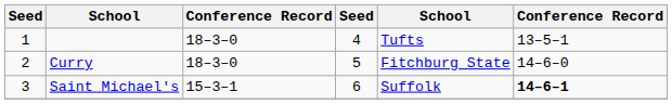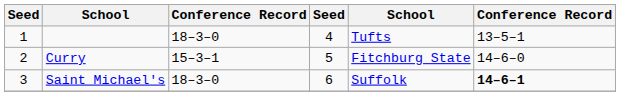 <table class="wikitable">
 <tr>
 <th>Seed</th>
 <th>School</th>
 <th>Conference Record</th>
 <th>Seed</th>
 <th>School</th>
 <th>Conference Record</th>
 </tr>
 <tr>
 <td align=center>1</td>
 <td><a href='#'></a></td>
 <td>18–3–0</td>
 <td align=center>4</td>
 <td><a href='#'>Tufts</a></td>
 <td>13–5–1</td>
 </tr>
 <tr>
 <td align=center>2</td>
 <td><a href='#'>Curry</a></td>
-<td>18–3–0</td>
+<td>15–3–1</td>
 <td align=center>5</td>
 <td><a href='#'>Fitchburg State</a></td>
 <td>14–6–0</td>
 </tr>
 <tr>
 <td align=center>3</td>
 <td><a href='#'>Saint Michael's</a></td>
-<td>15–3–1</td>
+<td>18–3–0</td>
 <td align=center>6</td>
 <td><a href='#'>Suffolk</a></td>
 <td><strong>14–6–1</strong></td>
 </tr>
 <tr>
 </tr>
 </table>
